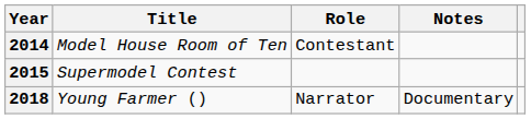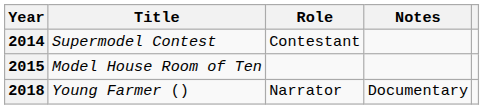 <table class="wikitable plainrowheaders sortable">
 <tr>
 <th scope="col">Year</th>
 <th scope="col">Title</th>
 <th scope="col">Role</th>
 <th scope="col">Notes</th>
 <th scope="col" class="unsortable"></th>
 </tr>
 <tr>
 <th scope="row">2014</th>
-<td><em>Model House Room of Ten</em></td>
+<td><em>Supermodel Contest</em></td>
 <td>Contestant</td>
 <td></td>
 <td style="text-align:center"></td>
 </tr>
 <tr>
 <th scope="row">2015</th>
-<td><em>Supermodel Contest</em></td>
+<td><em>Model House Room of Ten</em></td>
 <td></td>
 <td></td>
 <td style="text-align:center"></td>
 </tr>
 <tr>
 <th scope="row">2018</th>
 <td><em>Young Farmer</em> ()</td>
 <td>Narrator</td>
 <td>Documentary</td>
 <td style="text-align:center"></td>
 </tr>
 </table>
